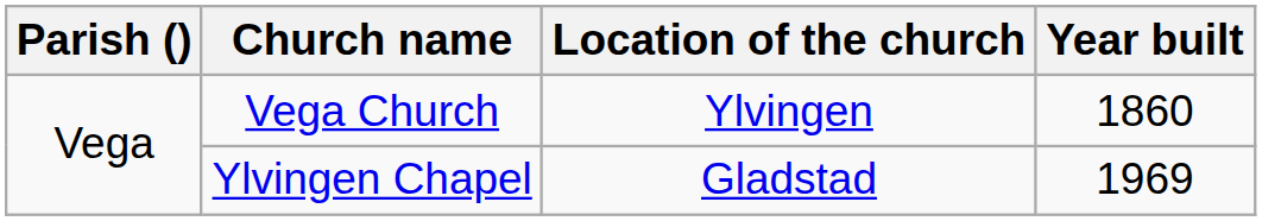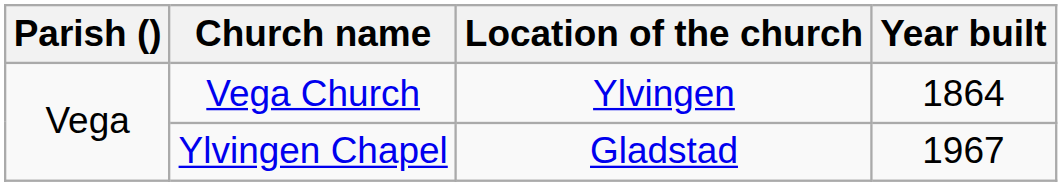 <table class="wikitable" style="text-align:center">
 <tr>
 <th>Parish ()</th>
 <th>Church name</th>
 <th>Location of the church</th>
 <th>Year built</th>
 </tr>
 <tr>
 <td rowspan="2">Vega</td>
 <td><a href='#'>Vega Church</a></td>
 <td><a href='#'>Ylvingen</a></td>
-<td>1860</td>
+<td>1864</td>
 </tr>
 <tr>
 <td><a href='#'>Ylvingen Chapel</a></td>
 <td><a href='#'>Gladstad</a></td>
-<td>1969</td>
+<td>1967</td>
 </tr>
 </table>
